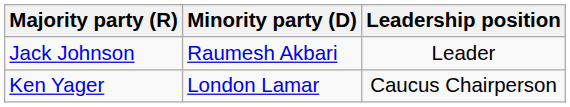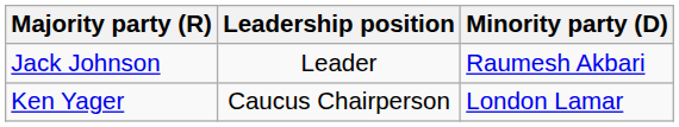 <table class="wikitable">
 <tr>
 <th>Majority party (R)</th>
+<th align=center>Leadership position</th>
 <th>Minority party (D)</th>
-<th align=center>Leadership position</th>
 </tr>
 <tr>
 <td><a href='#'>Jack Johnson</a></td>
+<td style="text-align:center;">Leader</td>
 <td><a href='#'>Raumesh Akbari</a></td>
-<td style="text-align:center;">Leader</td>
 </tr>
 <tr>
 <td><a href='#'>Ken Yager</a></td>
+<td style="text-align:center;">Caucus Chairperson</td>
 <td><a href='#'>London Lamar</a></td>
-<td style="text-align:center;">Caucus Chairperson</td>
 </tr>
 </table>
